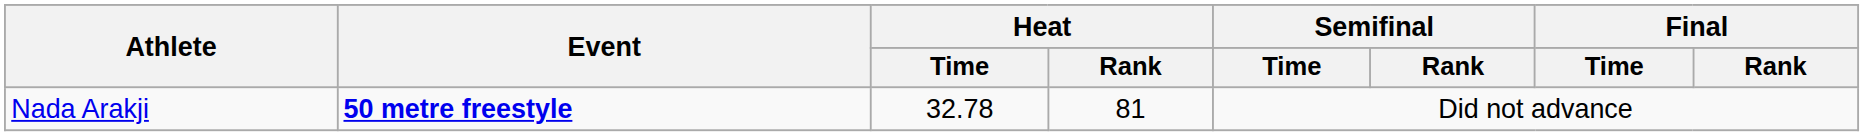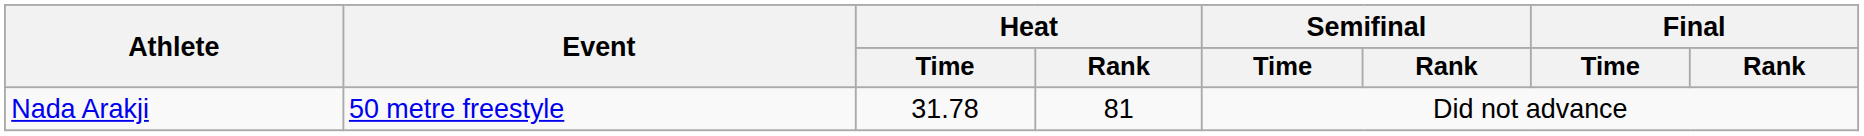 <table class="wikitable" style="text-align:center; font-size:90%; width:50%;">
 <tr>
 <th rowspan="2">Athlete</th>
 <th rowspan="2">Event</th>
 <th colspan="2">Heat</th>
 <th colspan="2">Semifinal</th>
 <th colspan="2">Final</th>
 </tr>
 <tr style="font-size:95%">
 <th>Time</th>
 <th>Rank</th>
 <th>Time</th>
 <th>Rank</th>
 <th>Time</th>
 <th>Rank</th>
 </tr>
 <tr>
 <td align="left"><a href='#'>Nada Arakji</a></td>
-<td align="left"><strong><a href='#'>50 metre freestyle</a></strong></td>
-<td>32.78</td>
+<td align="left"><a href='#'>50 metre freestyle</a></td>
+<td>31.78</td>
 <td>81</td>
 <td colspan="4">Did not advance</td>
 </tr>
 </table>
